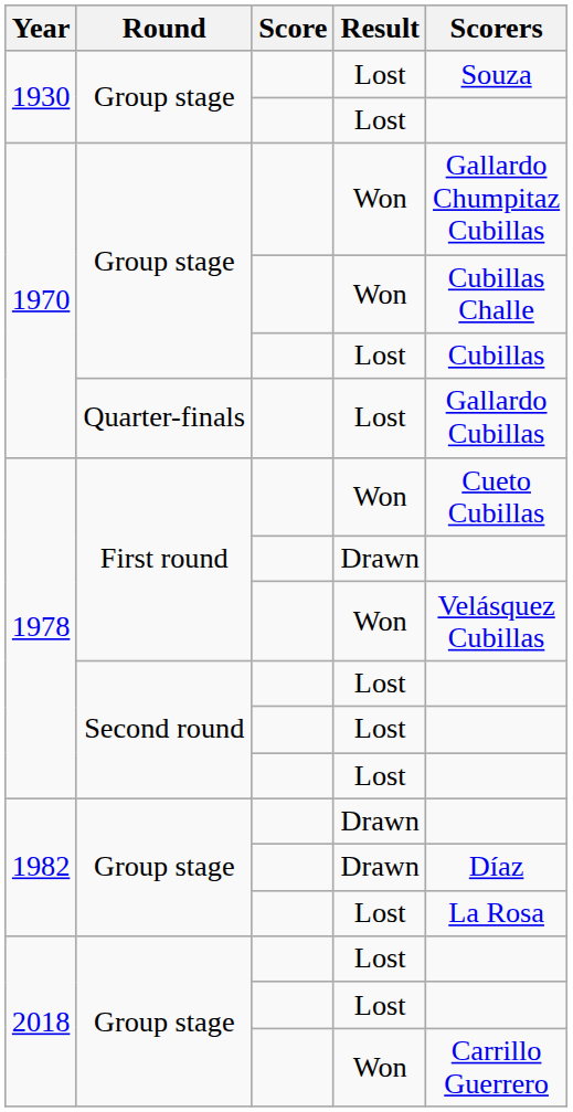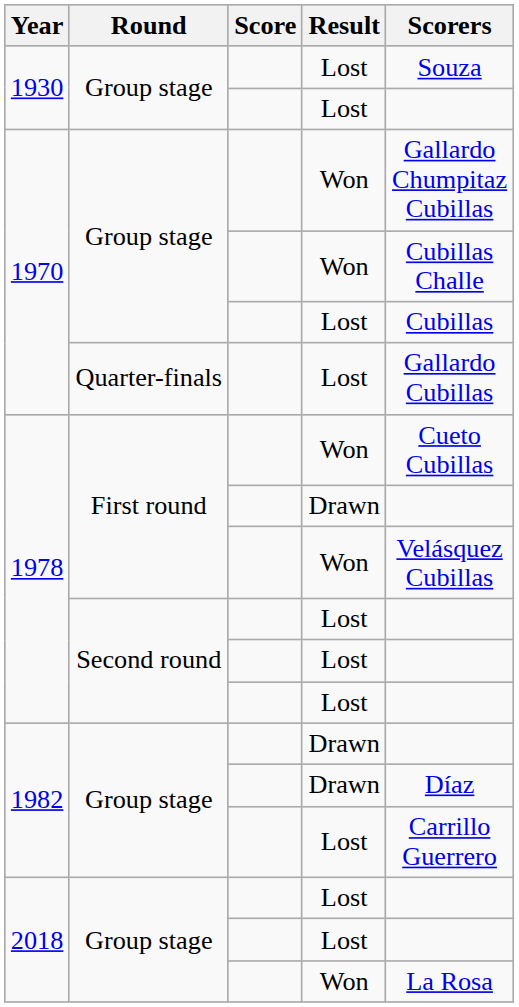 <table class="wikitable" style="text-align: center;">
 <tr>
 <th>Year</th>
 <th>Round</th>
 <th>Score</th>
 <th>Result</th>
 <th>Scorers</th>
 </tr>
 <tr>
 <td rowspan=2><a href='#'>1930</a></td>
 <td rowspan=2>Group stage</td>
 <td align="left">  </td>
 <td>Lost</td>
 <td><a href='#'>Souza</a> </td>
 </tr>
 <tr>
 <td align="left">  </td>
 <td>Lost</td>
 <td></td>
 </tr>
 <tr>
 <td rowspan=4><a href='#'>1970</a></td>
 <td rowspan=3>Group stage</td>
 <td align="left">  </td>
 <td>Won</td>
 <td><a href='#'>Gallardo</a> <br><a href='#'>Chumpitaz</a> <br><a href='#'>Cubillas</a> </td>
 </tr>
 <tr>
 <td align="left">  </td>
 <td>Won</td>
 <td><a href='#'>Cubillas</a> <br><a href='#'>Challe</a> </td>
 </tr>
 <tr>
 <td align="left">  </td>
 <td>Lost</td>
 <td><a href='#'>Cubillas</a> </td>
 </tr>
 <tr>
 <td>Quarter-finals</td>
 <td align="left">  </td>
 <td>Lost</td>
 <td><a href='#'>Gallardo</a> <br><a href='#'>Cubillas</a> </td>
 </tr>
 <tr>
 <td rowspan=6><a href='#'>1978</a></td>
 <td rowspan=3>First round</td>
 <td align="left">  </td>
 <td>Won</td>
 <td><a href='#'>Cueto</a> <br><a href='#'>Cubillas</a> </td>
 </tr>
 <tr>
 <td align="left">  </td>
 <td>Drawn</td>
 <td></td>
 </tr>
 <tr>
 <td align="left">  </td>
 <td>Won</td>
 <td><a href='#'>Velásquez</a> <br><a href='#'>Cubillas</a> </td>
 </tr>
 <tr>
 <td rowspan=3>Second round</td>
 <td align="left">  </td>
 <td>Lost</td>
 <td></td>
 </tr>
 <tr>
 <td align="left">  </td>
 <td>Lost</td>
 <td></td>
 </tr>
 <tr>
 <td align="left">  </td>
 <td>Lost</td>
 <td></td>
 </tr>
 <tr>
 <td rowspan=3><a href='#'>1982</a></td>
 <td rowspan=3>Group stage</td>
 <td align="left">  </td>
 <td>Drawn</td>
 <td></td>
 </tr>
 <tr>
 <td align="left">  </td>
 <td>Drawn</td>
 <td><a href='#'>Díaz</a> </td>
 </tr>
 <tr>
 <td align="left">  </td>
 <td>Lost</td>
-<td><a href='#'>La Rosa</a> </td>
+<td><a href='#'>Carrillo</a> <br><a href='#'>Guerrero</a> </td>
 </tr>
 <tr>
 <td rowspan=3><a href='#'>2018</a></td>
 <td rowspan=3>Group stage</td>
 <td align="left">  </td>
 <td>Lost</td>
 <td></td>
 </tr>
 <tr>
 <td align="left">  </td>
 <td>Lost</td>
 <td></td>
 </tr>
 <tr>
 <td align="left">  </td>
 <td>Won</td>
-<td><a href='#'>Carrillo</a> <br><a href='#'>Guerrero</a> </td>
+<td><a href='#'>La Rosa</a> </td>
 </tr>
 </table>
